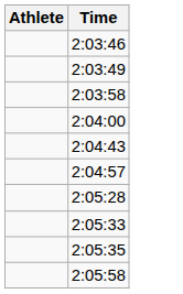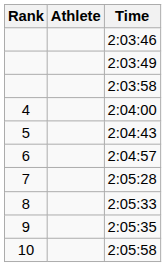 <table class="wikitable" style="font-size:95%; text-align:center;">
 <tr>
+<th>Rank</th>
 <th>Athlete</th>
 <th>Time</th>
 </tr>
 <tr>
+<td></td>
 <td align=left></td>
 <td align="center">2:03:46</td>
 </tr>
 <tr>
+<td></td>
 <td align=left></td>
 <td align="center">2:03:49</td>
 </tr>
 <tr>
+<td></td>
 <td align=left></td>
 <td align="center">2:03:58</td>
 </tr>
 <tr>
+<td>4</td>
 <td align=left></td>
 <td align="center">2:04:00</td>
 </tr>
 <tr>
+<td>5</td>
 <td align=left></td>
 <td align="center">2:04:43</td>
 </tr>
 <tr>
+<td>6</td>
 <td align=left></td>
 <td align="center">2:04:57</td>
 </tr>
 <tr>
+<td>7</td>
 <td align=left></td>
 <td align="center">2:05:28</td>
 </tr>
 <tr>
+<td>8</td>
 <td align=left></td>
 <td align="center">2:05:33</td>
 </tr>
 <tr>
+<td>9</td>
 <td align=left></td>
 <td align="center">2:05:35</td>
 </tr>
 <tr>
+<td>10</td>
 <td align=left></td>
 <td align="center">2:05:58</td>
 </tr>
 </table>
